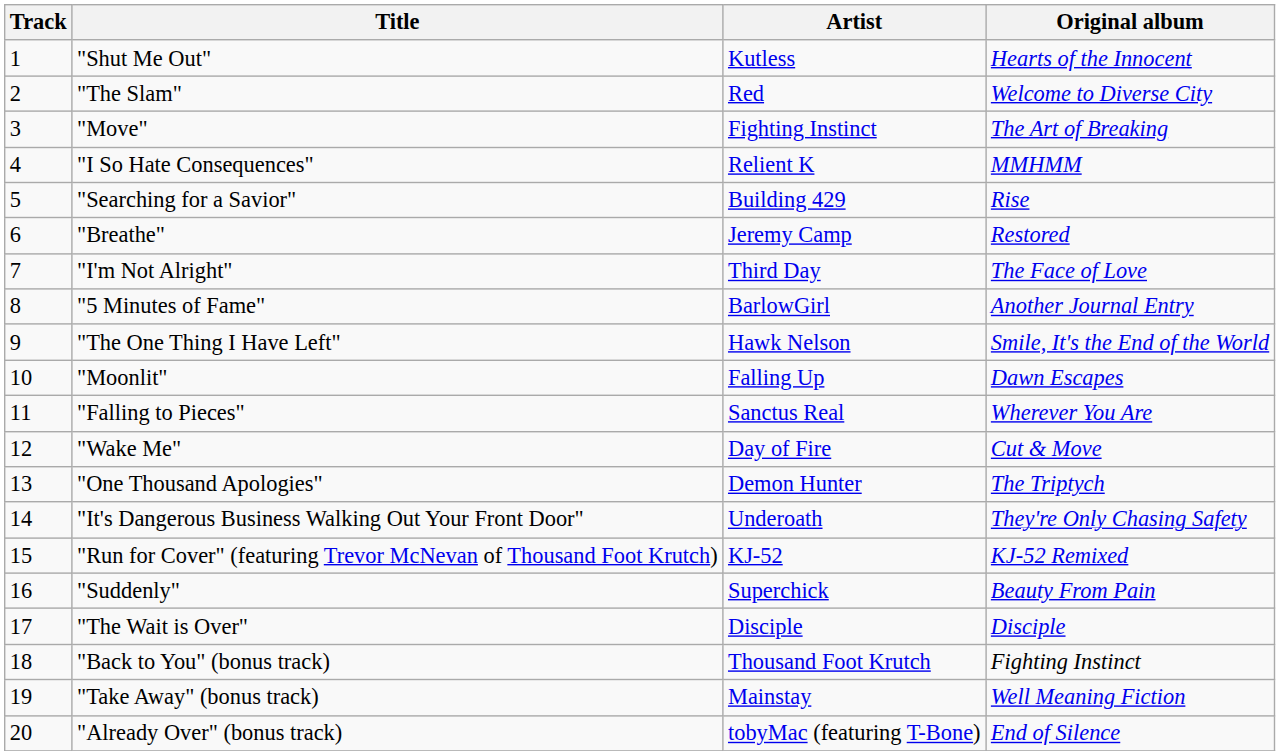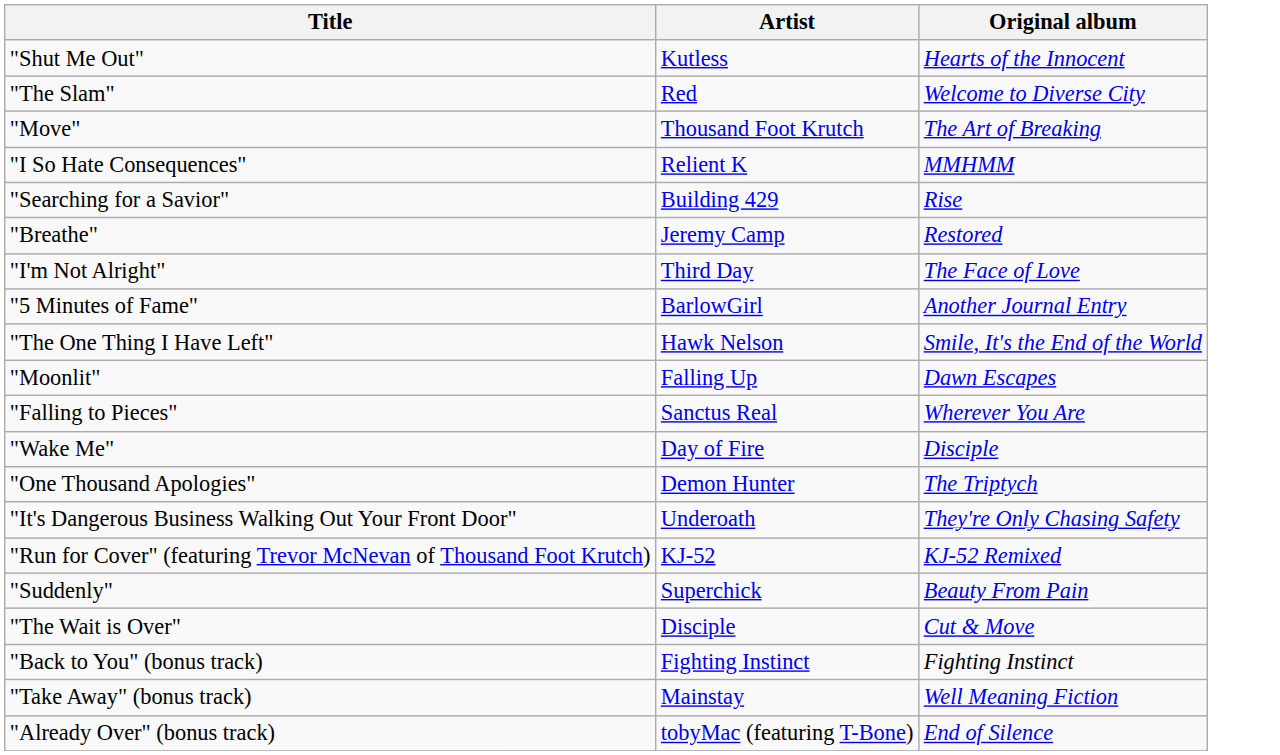 <table class="wikitable">
 <tr>
-<th>Track</th>
 <th>Title</th>
 <th>Artist</th>
 <th>Original album</th>
 </tr>
 <tr style="text-align:left; vertical-align:top;">
-<td>1</td>
 <td>"Shut Me Out"</td>
 <td><a href='#'>Kutless</a></td>
 <td><em><a href='#'>Hearts of the Innocent</a></em></td>
 </tr>
 <tr>
-<td>2</td>
 <td>"The Slam"</td>
 <td><a href='#'>Red</a></td>
 <td><em><a href='#'>Welcome to Diverse City</a></em></td>
 </tr>
 <tr style="text-align:left; vertical-align:top;">
-<td>3</td>
 <td>"Move"</td>
-<td><a href='#'>Fighting Instinct</a></td>
+<td><a href='#'>Thousand Foot Krutch</a></td>
 <td><em><a href='#'>The Art of Breaking</a></em></td>
 </tr>
 <tr style="text-align:left; vertical-align:top;">
-<td>4</td>
 <td>"I So Hate Consequences"</td>
 <td><a href='#'>Relient K</a></td>
 <td><em><a href='#'>MMHMM</a></em></td>
 </tr>
 <tr>
-<td>5</td>
 <td>"Searching for a Savior"</td>
 <td><a href='#'>Building 429</a></td>
 <td><em><a href='#'>Rise</a></em></td>
 </tr>
 <tr style="text-align:left; vertical-align:top;">
-<td>6</td>
 <td>"Breathe"</td>
 <td><a href='#'>Jeremy Camp</a></td>
 <td><em><a href='#'>Restored</a></em></td>
 </tr>
 <tr style="text-align:left; vertical-align:top;">
-<td>7</td>
 <td>"I'm Not Alright"</td>
 <td><a href='#'>Third Day</a></td>
 <td><em><a href='#'>The Face of Love</a></em></td>
 </tr>
 <tr style="text-align:left; vertical-align:top;">
-<td>8</td>
 <td>"5 Minutes of Fame"</td>
 <td><a href='#'>BarlowGirl</a></td>
 <td><em><a href='#'>Another Journal Entry</a></em></td>
 </tr>
 <tr style="text-align:left; vertical-align:top;">
-<td>9</td>
 <td>"The One Thing I Have Left"</td>
 <td><a href='#'>Hawk Nelson</a></td>
 <td><em><a href='#'>Smile, It's the End of the World</a></em></td>
 </tr>
 <tr style="text-align:left; vertical-align:top;">
-<td>10</td>
 <td>"Moonlit"</td>
 <td><a href='#'>Falling Up</a></td>
 <td><em><a href='#'>Dawn Escapes</a></em></td>
 </tr>
 <tr>
-<td>11</td>
 <td>"Falling to Pieces"</td>
 <td><a href='#'>Sanctus Real</a></td>
 <td><em><a href='#'>Wherever You Are</a></em></td>
 </tr>
 <tr style="text-align:left; vertical-align:top;">
-<td>12</td>
 <td>"Wake Me"</td>
 <td><a href='#'>Day of Fire</a></td>
-<td><em><a href='#'>Cut & Move</a></em></td>
+<td><em><a href='#'>Disciple</a></em></td>
 </tr>
 <tr style="text-align:left; vertical-align:top;">
-<td>13</td>
 <td>"One Thousand Apologies"</td>
 <td><a href='#'>Demon Hunter</a></td>
 <td><em><a href='#'>The Triptych</a></em></td>
 </tr>
 <tr style="text-align:left; vertical-align:top;">
-<td>14</td>
 <td>"It's Dangerous Business Walking Out Your Front Door"</td>
 <td><a href='#'>Underoath</a></td>
 <td><em><a href='#'>They're Only Chasing Safety</a></em></td>
 </tr>
 <tr style="text-align:left; vertical-align:top;">
-<td>15</td>
 <td>"Run for Cover" (featuring <a href='#'>Trevor McNevan</a> of <a href='#'>Thousand Foot Krutch</a>)</td>
 <td><a href='#'>KJ-52</a></td>
 <td><em><a href='#'>KJ-52 Remixed</a></em></td>
 </tr>
 <tr style="text-align:left; vertical-align:top;">
-<td>16</td>
 <td>"Suddenly"</td>
 <td><a href='#'>Superchick</a></td>
 <td><em><a href='#'>Beauty From Pain</a></em></td>
 </tr>
 <tr>
-<td>17</td>
 <td>"The Wait is Over"</td>
 <td><a href='#'>Disciple</a></td>
-<td><em><a href='#'>Disciple</a></em></td>
+<td><em><a href='#'>Cut & Move</a></em></td>
 </tr>
 <tr style="text-align:left; vertical-align:top;">
-<td>18</td>
 <td>"Back to You" (bonus track)</td>
-<td><a href='#'>Thousand Foot Krutch</a></td>
+<td><a href='#'>Fighting Instinct</a></td>
 <td><em>Fighting Instinct</em></td>
 </tr>
 <tr style="text-align:left; vertical-align:top;">
-<td>19</td>
 <td>"Take Away" (bonus track)</td>
 <td><a href='#'>Mainstay</a></td>
 <td><em><a href='#'>Well Meaning Fiction</a></em></td>
 </tr>
 <tr>
-<td>20</td>
 <td>"Already Over" (bonus track)</td>
 <td><a href='#'>tobyMac</a> (featuring <a href='#'>T-Bone</a>)</td>
 <td><em><a href='#'>End of Silence</a></em></td>
 </tr>
 </table>
